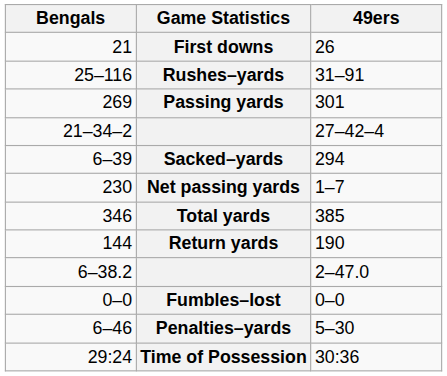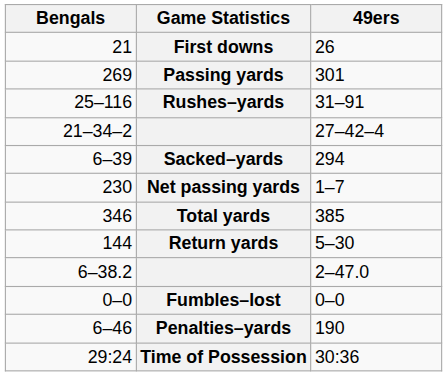 <table class="wikitable" style="margin: 1em auto 1em auto">
 <tr>
 <th style="width:30%;">Bengals</th>
 <th style="width:40%;">Game Statistics</th>
 <th style="width:30%;">49ers</th>
 </tr>
 <tr>
 <td style="text-align:right;">21</td>
 <th>First downs</th>
 <td>26</td>
 </tr>
 <tr>
+<td style="text-align:right;">269</td>
+<th>Passing yards</th>
+<td>301</td>
+</tr>
+<tr>
 <td style="text-align:right;">25–116</td>
 <th>Rushes–yards</th>
 <td>31–91</td>
-</tr>
-<tr>
-<td style="text-align:right;">269</td>
-<th>Passing yards</th>
-<td>301</td>
 </tr>
 <tr>
 <td style="text-align:right;">21–34–2</td>
 <th></th>
 <td>27–42–4</td>
 </tr>
 <tr>
 <td style="text-align:right;">6–39</td>
 <th>Sacked–yards</th>
 <td>294</td>
 </tr>
 <tr>
 <td style="text-align:right;">230</td>
 <th>Net passing yards</th>
 <td>1–7</td>
 </tr>
 <tr>
 <td style="text-align:right;">346</td>
 <th>Total yards</th>
 <td>385</td>
 </tr>
 <tr>
 <td style="text-align:right;">144</td>
 <th>Return yards</th>
-<td>190</td>
+<td>5–30</td>
 </tr>
 <tr>
 <td style="text-align:right;">6–38.2</td>
 <th></th>
 <td>2–47.0</td>
 </tr>
 <tr>
 <td style="text-align:right;">0–0</td>
 <th>Fumbles–lost</th>
 <td>0–0</td>
 </tr>
 <tr>
 <td style="text-align:right;">6–46</td>
 <th>Penalties–yards</th>
-<td>5–30</td>
+<td>190</td>
 </tr>
 <tr>
 <td style="text-align:right;">29:24</td>
 <th>Time of Possession</th>
 <td>30:36</td>
 </tr>
 </table>
